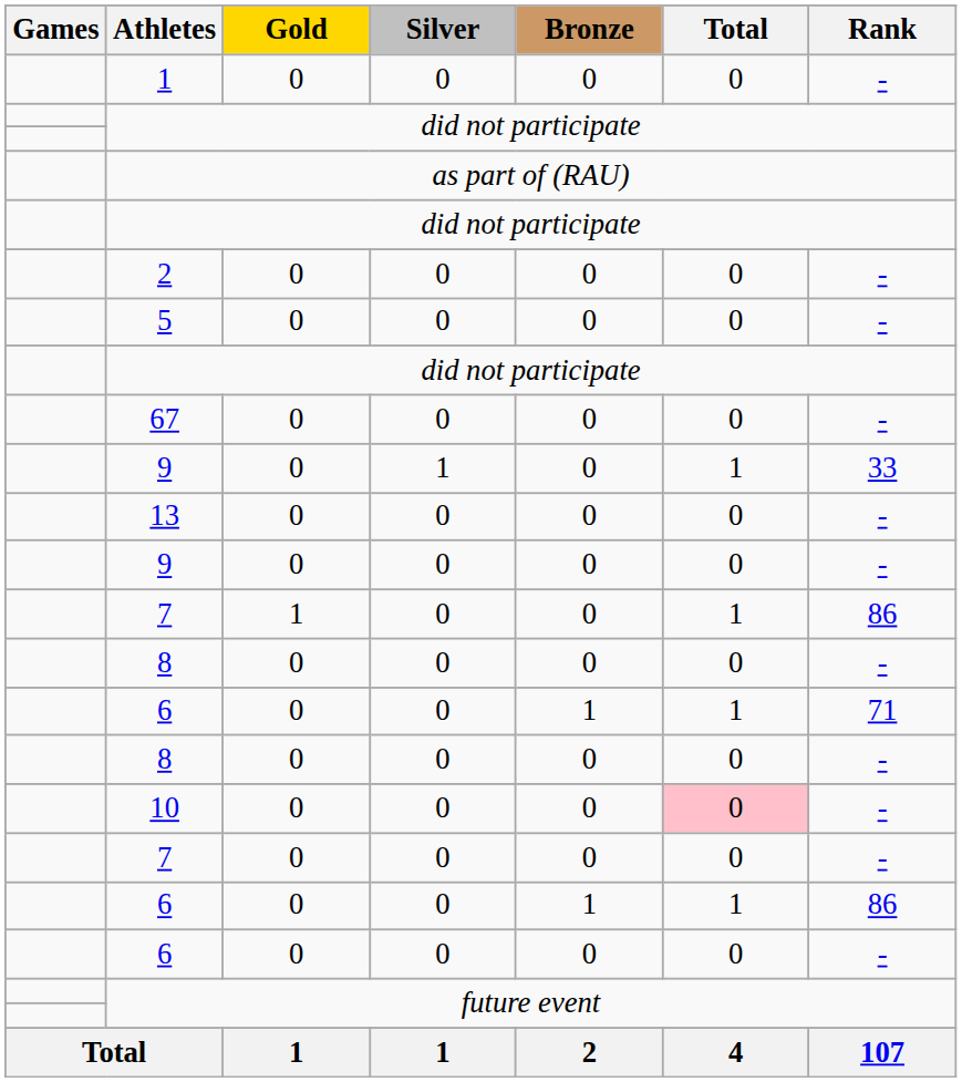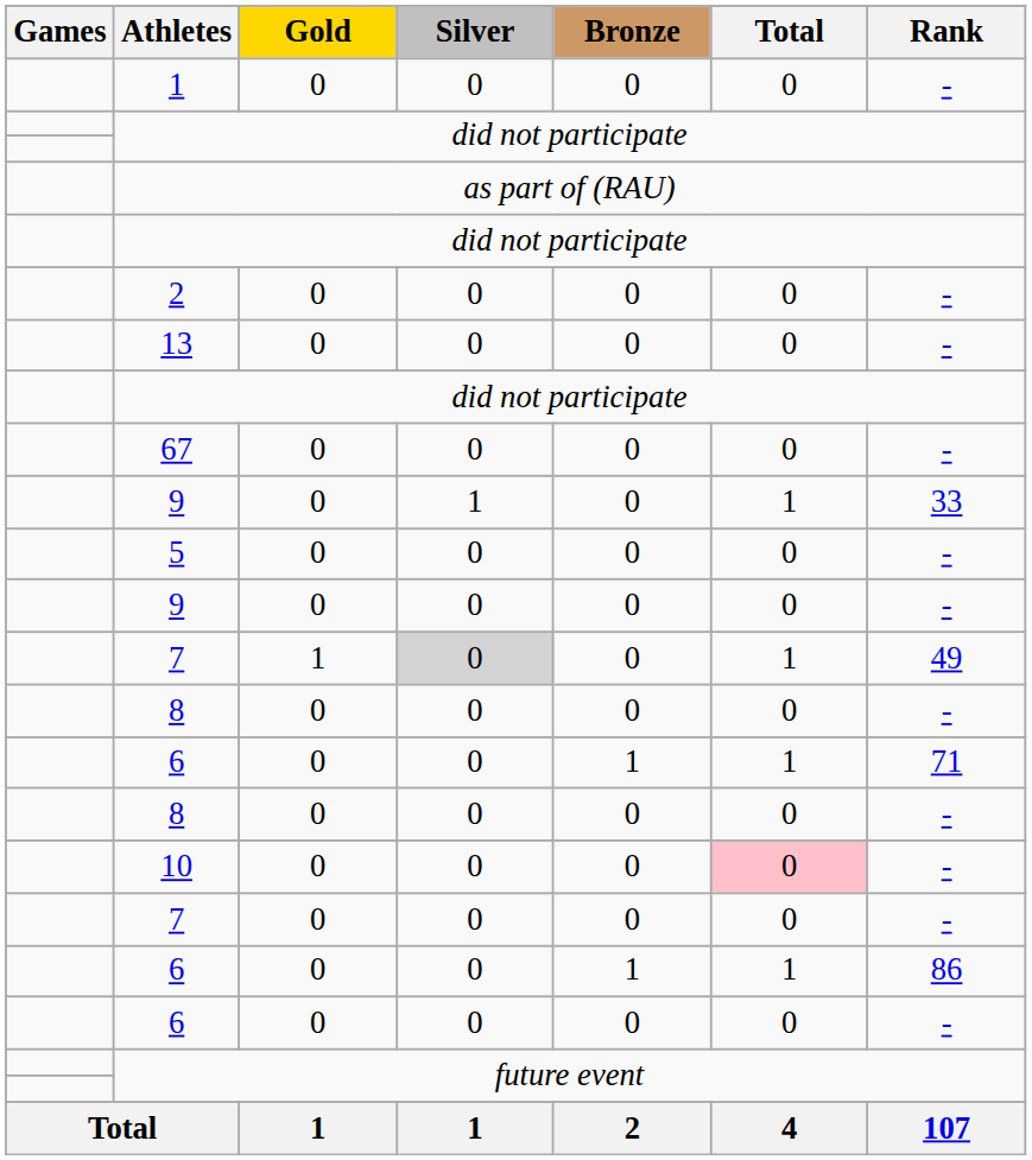 <table class="wikitable" style="text-align:center; font-size:90%;">
 <tr>
 <th>Games</th>
 <th>Athletes</th>
 <td style="background:gold; width:4.5em; font-weight:bold;">Gold</td>
 <td style="background:silver; width:4.5em; font-weight:bold;">Silver</td>
 <td style="background:#cc9966; width:4.5em; font-weight:bold;">Bronze</td>
 <th style="width:4.5em; font-weight:bold;">Total</th>
 <th style="width:4.5em; font-weight:bold;">Rank</th>
 </tr>
 <tr>
 <td align=left></td>
 <td><a href='#'>1</a></td>
 <td>0</td>
 <td>0</td>
 <td>0</td>
 <td>0</td>
 <td><a href='#'>-</a></td>
 </tr>
 <tr>
 <td align=left></td>
 <td colspan=6; rowspan=2><em>did not participate</em></td>
 </tr>
 <tr>
 <td align=left></td>
 </tr>
 <tr>
 <td align=left></td>
 <td colspan=6><em>as part of  (RAU)</em></td>
 </tr>
 <tr>
 <td align=left></td>
 <td colspan=6><em>did not participate</em></td>
 </tr>
 <tr>
 <td align=left></td>
 <td><a href='#'>2</a></td>
 <td>0</td>
 <td>0</td>
 <td>0</td>
 <td>0</td>
 <td><a href='#'>-</a></td>
 </tr>
 <tr>
 <td align=left></td>
-<td><a href='#'>5</a></td>
+<td><a href='#'>13</a></td>
 <td>0</td>
 <td>0</td>
 <td>0</td>
 <td>0</td>
 <td><a href='#'>-</a></td>
 </tr>
 <tr>
 <td align=left></td>
 <td colspan=6><em>did not participate</em></td>
 </tr>
 <tr>
 <td align=left></td>
 <td><a href='#'>67</a></td>
 <td>0</td>
 <td>0</td>
 <td>0</td>
 <td>0</td>
 <td><a href='#'>-</a></td>
 </tr>
 <tr>
 <td align=left></td>
 <td><a href='#'>9</a></td>
 <td>0</td>
 <td>1</td>
 <td>0</td>
 <td>1</td>
 <td><a href='#'>33</a></td>
 </tr>
 <tr>
 <td align=left></td>
-<td><a href='#'>13</a></td>
+<td><a href='#'>5</a></td>
 <td>0</td>
 <td>0</td>
 <td>0</td>
 <td>0</td>
 <td><a href='#'>-</a></td>
 </tr>
 <tr>
 <td align=left></td>
 <td><a href='#'>9</a></td>
 <td>0</td>
 <td>0</td>
 <td>0</td>
 <td>0</td>
 <td><a href='#'>-</a></td>
 </tr>
 <tr>
 <td align=left></td>
 <td><a href='#'>7</a></td>
 <td>1</td>
-<td>0</td>
+<td style="background: lightgrey;">0</td>
 <td>0</td>
 <td>1</td>
-<td><a href='#'>86</a></td>
+<td><a href='#'>49</a></td>
 </tr>
 <tr>
 <td align=left></td>
 <td><a href='#'>8</a></td>
 <td>0</td>
 <td>0</td>
 <td>0</td>
 <td>0</td>
 <td><a href='#'>-</a></td>
 </tr>
 <tr>
 <td align=left></td>
 <td><a href='#'>6</a></td>
 <td>0</td>
 <td>0</td>
 <td>1</td>
 <td>1</td>
 <td><a href='#'>71</a></td>
 </tr>
 <tr>
 <td align=left></td>
 <td><a href='#'>8</a></td>
 <td>0</td>
 <td>0</td>
 <td>0</td>
 <td>0</td>
 <td><a href='#'>-</a></td>
 </tr>
 <tr>
 <td align=left></td>
 <td><a href='#'>10</a></td>
 <td>0</td>
 <td>0</td>
 <td>0</td>
 <td style="background: pink;">0</td>
 <td><a href='#'>-</a></td>
 </tr>
 <tr>
 <td align=left></td>
 <td><a href='#'>7</a></td>
 <td>0</td>
 <td>0</td>
 <td>0</td>
 <td>0</td>
 <td><a href='#'>-</a></td>
 </tr>
 <tr>
 <td align=left></td>
 <td><a href='#'>6</a></td>
 <td>0</td>
 <td>0</td>
 <td>1</td>
 <td>1</td>
 <td><a href='#'>86</a></td>
 </tr>
 <tr>
 <td align=left></td>
 <td><a href='#'>6</a></td>
 <td>0</td>
 <td>0</td>
 <td>0</td>
 <td>0</td>
 <td><a href='#'>-</a></td>
 </tr>
 <tr>
 <td align=left></td>
 <td colspan=6; rowspan=2><em>future event</em></td>
 </tr>
 <tr>
 <td align=left></td>
 </tr>
 <tr>
 <th colspan=2>Total</th>
 <th>1</th>
 <th>1</th>
 <th>2</th>
 <th>4</th>
 <th><a href='#'>107</a></th>
 </tr>
 </table>
